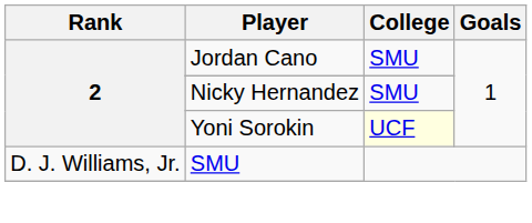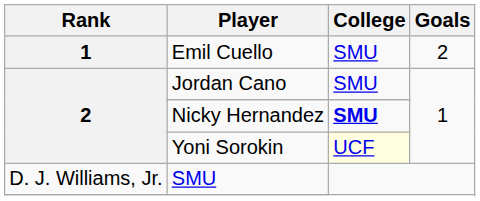 <table class="wikitable" style="text-align:center">
 <tr>
 <th>Rank</th>
 <th>Player</th>
 <th>College</th>
 <th>Goals</th>
+</tr>
+<tr>
+<th>1</th>
+<td align=left> Emil Cuello</td>
+<td align=left><a href='#'>SMU</a></td>
+<td>2</td>
 </tr>
 <tr>
 <th rowspan="4">2</th>
 <td align=left> Jordan Cano</td>
 <td align=left><a href='#'>SMU</a></td>
 <td rowspan="4">1</td>
 </tr>
 <tr>
 </tr>
 <tr>
 <td align=left> Nicky Hernandez</td>
-<td align=left><a href='#'>SMU</a></td>
+<td align=left><strong><a href='#'>SMU</a></strong></td>
 </tr>
 <tr>
 <td align=left> Yoni Sorokin</td>
 <td align=left style="background: lightyellow;"><a href='#'>UCF</a></td>
 </tr>
 <tr>
 <td align=left> D. J. Williams, Jr.</td>
 <td align=left><a href='#'>SMU</a></td>
 </tr>
 <tr>
 </tr>
 </table>
